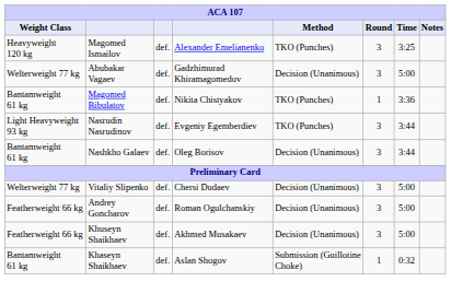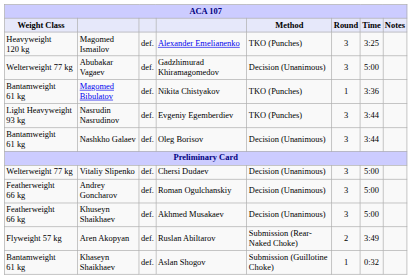 <table class="wikitable" style="font-size: 80%;">
 <tr>
 <th colspan="8" style="background-color: #ccf; color: #000080; text-align: center;"><strong>ACA 107</strong></th>
 </tr>
 <tr>
 <th colspan="1" style="background-color: #E6E8FA; color: #000000; text-align: center;">Weight Class</th>
 <th colspan="1" style="background-color: #E6E8FA; color: #000000; text-align: center;"></th>
 <th colspan="1" style="background-color: #E6E8FA; color: #000000; text-align: center;"></th>
 <th colspan="1" style="background-color: #E6E8FA; color: #000000; text-align: center;"></th>
 <th colspan="1" style="background-color: #E6E8FA; color: #000000; text-align: center;">Method</th>
 <th colspan="1" style="background-color: #E6E8FA; color: #000000; text-align: center;">Round</th>
 <th colspan="1" style="background-color: #E6E8FA; color: #000000; text-align: center;">Time</th>
 <th colspan="1" style="background-color: #E6E8FA; color: #000000; text-align: center;">Notes</th>
 </tr>
 <tr>
 <td>Heavyweight 120 kg</td>
 <td> Magomed Ismailov</td>
 <td>def.</td>
 <td> <a href='#'>Alexander Emelianenko</a></td>
 <td>TKO (Punches)</td>
 <td align=center>3</td>
 <td align=center>3:25</td>
 <td></td>
 </tr>
 <tr>
 <td>Welterweight 77 kg</td>
 <td> Abubakar Vagaev</td>
 <td>def.</td>
 <td> Gadzhimurad Khiramagomedov</td>
 <td>Decision (Unanimous)</td>
 <td align=center>3</td>
 <td align=center>5:00</td>
 <td></td>
 </tr>
 <tr>
 <td>Bantamweight 61 kg</td>
 <td> <a href='#'>Magomed Bibulatov</a></td>
 <td>def.</td>
 <td> Nikita Chistyakov</td>
 <td>TKO (Punches)</td>
 <td align=center>1</td>
 <td align=center>3:36</td>
 <td></td>
 </tr>
 <tr>
 <td>Light Heavyweight 93 kg</td>
 <td> Nasrudin Nasrudinov</td>
 <td>def.</td>
 <td> Evgeniy Egemberdiev</td>
 <td>TKO (Punches)</td>
 <td align=center>3</td>
 <td align=center>3:44</td>
 <td></td>
 </tr>
 <tr>
 <td>Bantamweight 61 kg</td>
 <td> Nashkho Galaev</td>
 <td>def.</td>
 <td> Oleg Borisov</td>
 <td>Decision (Unanimous)</td>
 <td align=center>3</td>
 <td align=center>3:44</td>
 <td></td>
 </tr>
 <tr>
 <th colspan="8" style="background-color: #ccf; color: #000080; text-align: center;"><strong>Preliminary Card</strong></th>
 </tr>
 <tr>
 <td>Welterweight 77 kg</td>
 <td> Vitaliy Slipenko</td>
 <td>def.</td>
 <td> Chersi Dudaev</td>
 <td>Decision (Unanimous)</td>
 <td align=center>3</td>
 <td align=center>5:00</td>
 <td></td>
 </tr>
 <tr>
 <td>Featherweight 66 kg</td>
 <td> Andrey Goncharov</td>
 <td>def.</td>
 <td> Roman Ogulchanskiy</td>
 <td>Decision (Unanimous)</td>
 <td align=center>3</td>
 <td align=center>5:00</td>
 <td></td>
 </tr>
 <tr>
 <td>Featherweight 66 kg</td>
 <td> Khuseyn Shaikhaev</td>
 <td>def.</td>
 <td> Akhmed Musakaev</td>
 <td>Decision (Unanimous)</td>
 <td align=center>3</td>
 <td align=center>5:00</td>
 <td></td>
 </tr>
 <tr>
+<td>Flyweight 57 kg</td>
+<td> Aren Akopyan</td>
+<td>def.</td>
+<td> Ruslan Abiltarov</td>
+<td>Submission (Rear-Naked Choke)</td>
+<td align=center>2</td>
+<td align=center>3:49</td>
+<td></td>
+</tr>
+<tr>
 <td>Bantamweight 61 kg</td>
 <td> Khaseyn Shaikhaev</td>
 <td>def.</td>
 <td> Aslan Shogov</td>
 <td>Submission (Guillotine Choke)</td>
 <td align=center>1</td>
 <td align=center>0:32</td>
 <td></td>
 </tr>
 </table>
